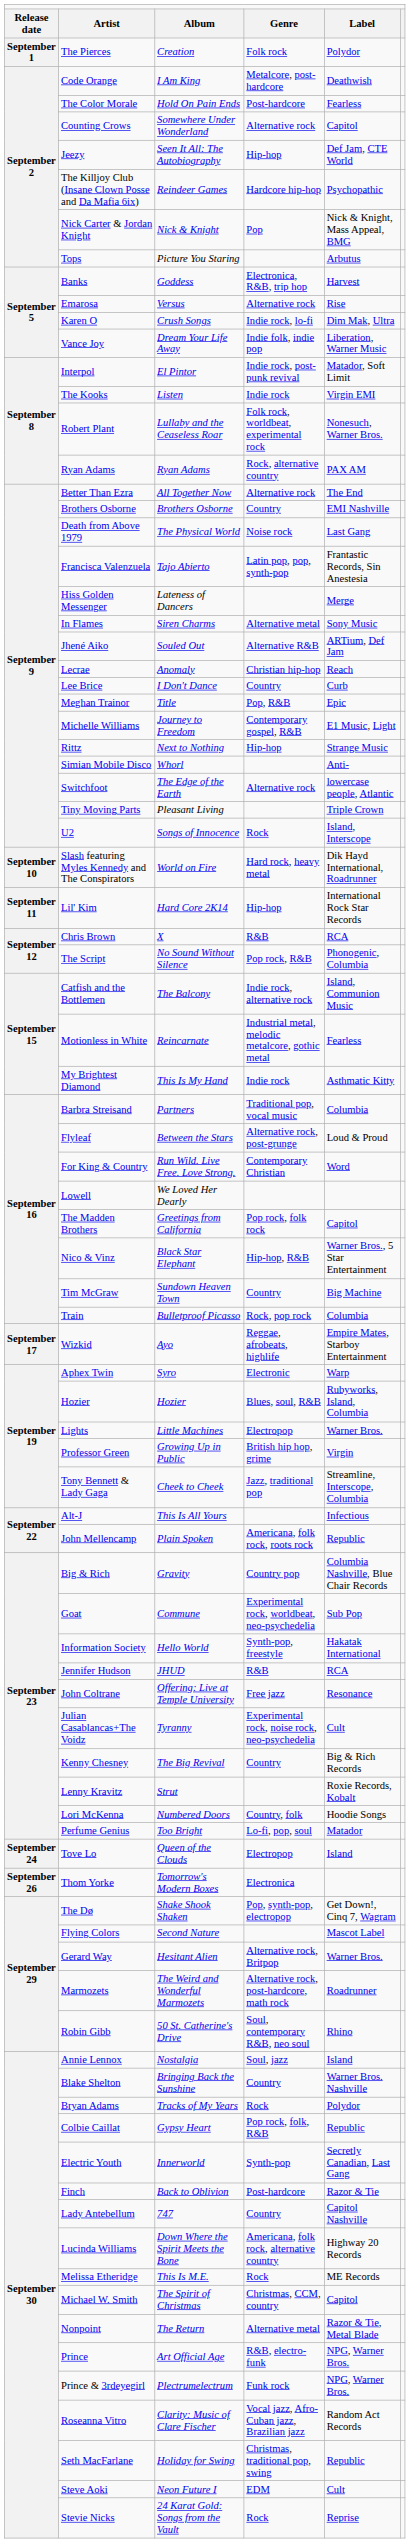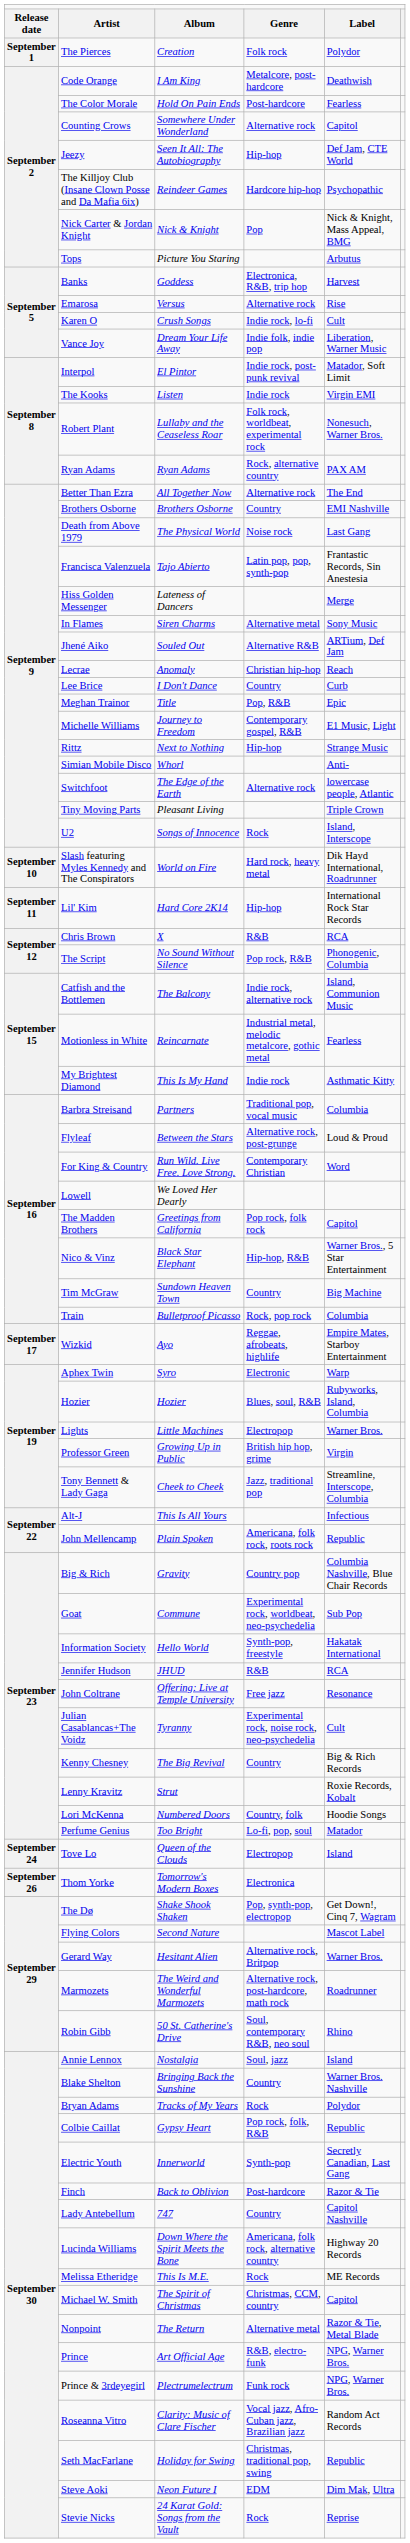 <table class="wikitable plainrowheaders">
 <tr>
 <td colspan="6" style="text-align:center;"></td>
 </tr>
 <tr>
 <th scope="col">Release date</th>
 <th scope="col">Artist</th>
 <th scope="col">Album</th>
 <th scope="col">Genre</th>
 <th scope="col">Label</th>
 <th scope="col"></th>
 </tr>
 <tr>
 <th scope="row" style="text-align:center;">September<br>1</th>
 <td><a href='#'>The Pierces</a></td>
 <td><em><a href='#'>Creation</a></em></td>
 <td><a href='#'>Folk rock</a></td>
 <td><a href='#'>Polydor</a></td>
 <td></td>
 </tr>
 <tr>
 <th scope="row" rowspan="7" style="text-align:center;">September<br>2</th>
 <td><a href='#'>Code Orange</a></td>
 <td><em><a href='#'>I Am King</a></em></td>
 <td><a href='#'>Metalcore</a>, <a href='#'>post-hardcore</a></td>
 <td><a href='#'>Deathwish</a></td>
 <td></td>
 </tr>
 <tr>
 <td><a href='#'>The Color Morale</a></td>
 <td><em><a href='#'>Hold On Pain Ends</a></em></td>
 <td><a href='#'>Post-hardcore</a></td>
 <td><a href='#'>Fearless</a></td>
 <td></td>
 </tr>
 <tr>
 <td><a href='#'>Counting Crows</a></td>
 <td><em><a href='#'>Somewhere Under Wonderland</a></em></td>
 <td><a href='#'>Alternative rock</a></td>
 <td><a href='#'>Capitol</a></td>
 <td></td>
 </tr>
 <tr>
 <td><a href='#'>Jeezy</a></td>
 <td><em><a href='#'>Seen It All: The Autobiography</a></em></td>
 <td><a href='#'>Hip-hop</a></td>
 <td><a href='#'>Def Jam</a>, <a href='#'>CTE World</a></td>
 <td></td>
 </tr>
 <tr>
 <td>The Killjoy Club (<a href='#'>Insane Clown Posse</a> and <a href='#'>Da Mafia 6ix</a>)</td>
 <td><em><a href='#'>Reindeer Games</a></em></td>
 <td><a href='#'>Hardcore hip-hop</a></td>
 <td><a href='#'>Psychopathic</a></td>
 <td></td>
 </tr>
 <tr>
 <td><a href='#'>Nick Carter</a> & <a href='#'>Jordan Knight</a></td>
 <td><em><a href='#'>Nick & Knight</a></em></td>
 <td><a href='#'>Pop</a></td>
 <td>Nick & Knight, Mass Appeal, <a href='#'>BMG</a></td>
 <td></td>
 </tr>
 <tr>
 <td><a href='#'>Tops</a></td>
 <td><em>Picture You Staring</em></td>
 <td></td>
 <td><a href='#'>Arbutus</a></td>
 <td></td>
 </tr>
 <tr>
 <th scope="row" rowspan="4" style="text-align:center;">September<br>5</th>
 <td><a href='#'>Banks</a></td>
 <td><em><a href='#'>Goddess</a></em></td>
 <td><a href='#'>Electronica</a>, <a href='#'>R&B</a>, <a href='#'>trip hop</a></td>
 <td><a href='#'>Harvest</a></td>
 <td></td>
 </tr>
 <tr>
 <td><a href='#'>Emarosa</a></td>
 <td><em><a href='#'>Versus</a></em></td>
 <td><a href='#'>Alternative rock</a></td>
 <td><a href='#'>Rise</a></td>
 <td></td>
 </tr>
 <tr>
 <td><a href='#'>Karen O</a></td>
 <td><em><a href='#'>Crush Songs</a></em></td>
 <td><a href='#'>Indie rock</a>, <a href='#'>lo-fi</a></td>
-<td><a href='#'>Dim Mak</a>, <a href='#'>Ultra</a></td>
+<td><a href='#'>Cult</a></td>
 <td></td>
 </tr>
 <tr>
 <td><a href='#'>Vance Joy</a></td>
 <td><em><a href='#'>Dream Your Life Away</a></em></td>
 <td><a href='#'>Indie folk</a>, <a href='#'>indie pop</a></td>
 <td><a href='#'>Liberation</a>, <a href='#'>Warner Music</a></td>
 <td></td>
 </tr>
 <tr>
 <th scope="row" rowspan="4" style="text-align:center;">September<br>8</th>
 <td><a href='#'>Interpol</a></td>
 <td><em><a href='#'>El Pintor</a></em></td>
 <td><a href='#'>Indie rock</a>, <a href='#'>post-punk revival</a></td>
 <td><a href='#'>Matador</a>, Soft Limit</td>
 <td></td>
 </tr>
 <tr>
 <td><a href='#'>The Kooks</a></td>
 <td><em><a href='#'>Listen</a></em></td>
 <td><a href='#'>Indie rock</a></td>
 <td><a href='#'>Virgin EMI</a></td>
 <td></td>
 </tr>
 <tr>
 <td><a href='#'>Robert Plant</a></td>
 <td><em><a href='#'>Lullaby and the Ceaseless Roar</a></em></td>
 <td><a href='#'>Folk rock</a>, <a href='#'>worldbeat</a>, <a href='#'>experimental rock</a></td>
 <td><a href='#'>Nonesuch</a>, <a href='#'>Warner Bros.</a></td>
 <td></td>
 </tr>
 <tr>
 <td><a href='#'>Ryan Adams</a></td>
 <td><em><a href='#'>Ryan Adams</a></em></td>
 <td><a href='#'>Rock</a>, <a href='#'>alternative country</a></td>
 <td><a href='#'>PAX AM</a></td>
 <td></td>
 </tr>
 <tr>
 <th scope="row" rowspan="16" style="text-align:center;">September<br>9</th>
 <td><a href='#'>Better Than Ezra</a></td>
 <td><em><a href='#'>All Together Now</a></em></td>
 <td><a href='#'>Alternative rock</a></td>
 <td><a href='#'>The End</a></td>
 <td></td>
 </tr>
 <tr>
 <td><a href='#'>Brothers Osborne</a></td>
 <td><em><a href='#'>Brothers Osborne</a></em></td>
 <td><a href='#'>Country</a></td>
 <td><a href='#'>EMI Nashville</a></td>
 <td></td>
 </tr>
 <tr>
 <td><a href='#'>Death from Above 1979</a></td>
 <td><em><a href='#'>The Physical World</a></em></td>
 <td><a href='#'>Noise rock</a></td>
 <td><a href='#'>Last Gang</a></td>
 <td></td>
 </tr>
 <tr>
 <td><a href='#'>Francisca Valenzuela</a></td>
 <td><em><a href='#'>Tajo Abierto</a></em></td>
 <td><a href='#'>Latin pop</a>, <a href='#'>pop</a>, <a href='#'>synth-pop</a></td>
 <td>Frantastic Records, Sin Anestesia</td>
 <td></td>
 </tr>
 <tr>
 <td><a href='#'>Hiss Golden Messenger</a></td>
 <td><em>Lateness of Dancers</em></td>
 <td></td>
 <td><a href='#'>Merge</a></td>
 <td></td>
 </tr>
 <tr>
 <td><a href='#'>In Flames</a></td>
 <td><em><a href='#'>Siren Charms</a></em></td>
 <td><a href='#'>Alternative metal</a></td>
 <td><a href='#'>Sony Music</a></td>
 <td></td>
 </tr>
 <tr>
 <td><a href='#'>Jhené Aiko</a></td>
 <td><em><a href='#'>Souled Out</a></em></td>
 <td><a href='#'>Alternative R&B</a></td>
 <td><a href='#'>ARTium</a>, <a href='#'>Def Jam</a></td>
 <td></td>
 </tr>
 <tr>
 <td><a href='#'>Lecrae</a></td>
 <td><em><a href='#'>Anomaly</a></em></td>
 <td><a href='#'>Christian hip-hop</a></td>
 <td><a href='#'>Reach</a></td>
 <td></td>
 </tr>
 <tr>
 <td><a href='#'>Lee Brice</a></td>
 <td><em><a href='#'>I Don't Dance</a></em></td>
 <td><a href='#'>Country</a></td>
 <td><a href='#'>Curb</a></td>
 <td></td>
 </tr>
 <tr>
 <td><a href='#'>Meghan Trainor</a></td>
 <td><em><a href='#'>Title</a></em></td>
 <td><a href='#'>Pop</a>, <a href='#'>R&B</a></td>
 <td><a href='#'>Epic</a></td>
 <td></td>
 </tr>
 <tr>
 <td><a href='#'>Michelle Williams</a></td>
 <td><em><a href='#'>Journey to Freedom</a></em></td>
 <td><a href='#'>Contemporary gospel</a>, <a href='#'>R&B</a></td>
 <td><a href='#'>E1 Music</a>, <a href='#'>Light</a></td>
 <td></td>
 </tr>
 <tr>
 <td><a href='#'>Rittz</a></td>
 <td><em><a href='#'>Next to Nothing</a></em></td>
 <td><a href='#'>Hip-hop</a></td>
 <td><a href='#'>Strange Music</a></td>
 <td></td>
 </tr>
 <tr>
 <td><a href='#'>Simian Mobile Disco</a></td>
 <td><em><a href='#'>Whorl</a></em></td>
 <td></td>
 <td><a href='#'>Anti-</a></td>
 <td></td>
 </tr>
 <tr>
 <td><a href='#'>Switchfoot</a></td>
 <td><em><a href='#'>The Edge of the Earth</a></em></td>
 <td><a href='#'>Alternative rock</a></td>
 <td><a href='#'>lowercase people</a>, <a href='#'>Atlantic</a></td>
 <td></td>
 </tr>
 <tr>
 <td><a href='#'>Tiny Moving Parts</a></td>
 <td><em>Pleasant Living</em></td>
 <td></td>
 <td><a href='#'>Triple Crown</a></td>
 <td></td>
 </tr>
 <tr>
 <td><a href='#'>U2</a></td>
 <td><em><a href='#'>Songs of Innocence</a></em></td>
 <td><a href='#'>Rock</a></td>
 <td><a href='#'>Island</a>, <a href='#'>Interscope</a></td>
 <td></td>
 </tr>
 <tr>
 <th scope="row" style="text-align:center;">September<br>10</th>
 <td><a href='#'>Slash</a>  featuring <a href='#'>Myles Kennedy</a> and The Conspirators</td>
 <td><em><a href='#'>World on Fire</a></em></td>
 <td><a href='#'>Hard rock</a>, <a href='#'>heavy metal</a></td>
 <td>Dik Hayd International, <a href='#'>Roadrunner</a></td>
 <td></td>
 </tr>
 <tr>
 <th scope="row" style="text-align:center;">September<br>11</th>
 <td><a href='#'>Lil' Kim</a></td>
 <td><em><a href='#'>Hard Core 2K14</a></em></td>
 <td><a href='#'>Hip-hop</a></td>
 <td>International Rock Star Records</td>
 <td></td>
 </tr>
 <tr>
 <th scope="row" rowspan="2" style="text-align:center;">September<br>12</th>
 <td><a href='#'>Chris Brown</a></td>
 <td><em><a href='#'>X</a></em></td>
 <td><a href='#'>R&B</a></td>
 <td><a href='#'>RCA</a></td>
 <td></td>
 </tr>
 <tr>
 <td><a href='#'>The Script</a></td>
 <td><em><a href='#'>No Sound Without Silence</a></em></td>
 <td><a href='#'>Pop rock</a>, <a href='#'>R&B</a></td>
 <td><a href='#'>Phonogenic</a>, <a href='#'>Columbia</a></td>
 <td></td>
 </tr>
 <tr>
 <th scope="row" rowspan="3" style="text-align:center;">September<br>15</th>
 <td><a href='#'>Catfish and the Bottlemen</a></td>
 <td><em><a href='#'>The Balcony</a></em></td>
 <td><a href='#'>Indie rock</a>, <a href='#'>alternative rock</a></td>
 <td><a href='#'>Island</a>, <a href='#'>Communion Music</a></td>
 <td></td>
 </tr>
 <tr>
 <td><a href='#'>Motionless in White</a></td>
 <td><em><a href='#'>Reincarnate</a></em></td>
 <td><a href='#'>Industrial metal</a>, <a href='#'>melodic metalcore</a>, <a href='#'>gothic metal</a></td>
 <td><a href='#'>Fearless</a></td>
 <td></td>
 </tr>
 <tr>
 <td><a href='#'>My Brightest Diamond</a></td>
 <td><em><a href='#'>This Is My Hand</a></em></td>
 <td><a href='#'>Indie rock</a></td>
 <td><a href='#'>Asthmatic Kitty</a></td>
 <td></td>
 </tr>
 <tr>
 <th scope="row" rowspan="8" style="text-align:center;">September<br>16</th>
 <td><a href='#'>Barbra Streisand</a></td>
 <td><em><a href='#'>Partners</a></em></td>
 <td><a href='#'>Traditional pop</a>, <a href='#'>vocal music</a></td>
 <td><a href='#'>Columbia</a></td>
 <td></td>
 </tr>
 <tr>
 <td><a href='#'>Flyleaf</a></td>
 <td><em><a href='#'>Between the Stars</a></em></td>
 <td><a href='#'>Alternative rock</a>, <a href='#'>post-grunge</a></td>
 <td>Loud & Proud</td>
 <td></td>
 </tr>
 <tr>
 <td><a href='#'>For King & Country</a></td>
 <td><em><a href='#'>Run Wild. Live Free. Love Strong.</a></em></td>
 <td><a href='#'>Contemporary Christian</a></td>
 <td><a href='#'>Word</a></td>
 <td></td>
 </tr>
 <tr>
 <td><a href='#'>Lowell</a></td>
 <td><em>We Loved Her Dearly</em></td>
 <td></td>
 <td></td>
 <td></td>
 </tr>
 <tr>
 <td><a href='#'>The Madden Brothers</a></td>
 <td><em><a href='#'>Greetings from California</a></em></td>
 <td><a href='#'>Pop rock</a>, <a href='#'>folk rock</a></td>
 <td><a href='#'>Capitol</a></td>
 <td></td>
 </tr>
 <tr>
 <td><a href='#'>Nico & Vinz</a></td>
 <td><em><a href='#'>Black Star Elephant</a></em></td>
 <td><a href='#'>Hip-hop</a>, <a href='#'>R&B</a></td>
 <td><a href='#'>Warner Bros.</a>, 5 Star Entertainment</td>
 <td></td>
 </tr>
 <tr>
 <td><a href='#'>Tim McGraw</a></td>
 <td><em><a href='#'>Sundown Heaven Town</a></em></td>
 <td><a href='#'>Country</a></td>
 <td><a href='#'>Big Machine</a></td>
 <td></td>
 </tr>
 <tr>
 <td><a href='#'>Train</a></td>
 <td><em><a href='#'>Bulletproof Picasso</a></em></td>
 <td><a href='#'>Rock</a>, <a href='#'>pop rock</a></td>
 <td><a href='#'>Columbia</a></td>
 <td></td>
 </tr>
 <tr>
 <th scope="row" style="text-align:center;">September<br>17</th>
 <td><a href='#'>Wizkid</a></td>
 <td><em><a href='#'>Ayo</a></em></td>
 <td><a href='#'>Reggae</a>, <a href='#'>afrobeats</a>, <a href='#'>highlife</a></td>
 <td><a href='#'>Empire Mates</a>, Starboy Entertainment</td>
 <td></td>
 </tr>
 <tr>
 <th scope="row" rowspan="5" style="text-align:center;">September<br>19</th>
 <td><a href='#'>Aphex Twin</a></td>
 <td><em><a href='#'>Syro</a></em></td>
 <td><a href='#'>Electronic</a></td>
 <td><a href='#'>Warp</a></td>
 <td></td>
 </tr>
 <tr>
 <td><a href='#'>Hozier</a></td>
 <td><em><a href='#'>Hozier</a></em></td>
 <td><a href='#'>Blues</a>, <a href='#'>soul</a>, <a href='#'>R&B</a></td>
 <td><a href='#'>Rubyworks</a>, <a href='#'>Island</a>, <a href='#'>Columbia</a></td>
 <td></td>
 </tr>
 <tr>
 <td><a href='#'>Lights</a></td>
 <td><em><a href='#'>Little Machines</a></em></td>
 <td><a href='#'>Electropop</a></td>
 <td><a href='#'>Warner Bros.</a></td>
 <td></td>
 </tr>
 <tr>
 <td><a href='#'>Professor Green</a></td>
 <td><em><a href='#'>Growing Up in Public</a></em></td>
 <td><a href='#'>British hip hop</a>, <a href='#'>grime</a></td>
 <td><a href='#'>Virgin</a></td>
 <td></td>
 </tr>
 <tr>
 <td><a href='#'>Tony Bennett</a> & <a href='#'>Lady Gaga</a></td>
 <td><em><a href='#'>Cheek to Cheek</a></em></td>
 <td><a href='#'>Jazz</a>, <a href='#'>traditional pop</a></td>
 <td>Streamline, <a href='#'>Interscope</a>, <a href='#'>Columbia</a></td>
 <td></td>
 </tr>
 <tr>
 <th scope="row" rowspan="2" style="text-align:center;">September<br>22</th>
 <td><a href='#'>Alt-J</a></td>
 <td><em><a href='#'>This Is All Yours</a></em></td>
 <td></td>
 <td><a href='#'>Infectious</a></td>
 <td></td>
 </tr>
 <tr>
 <td><a href='#'>John Mellencamp</a></td>
 <td><em><a href='#'>Plain Spoken</a></em></td>
 <td><a href='#'>Americana</a>, <a href='#'>folk rock</a>, <a href='#'>roots rock</a></td>
 <td><a href='#'>Republic</a></td>
 <td></td>
 </tr>
 <tr>
 <th scope="row" rowspan="10" style="text-align:center;">September<br>23</th>
 <td><a href='#'>Big & Rich</a></td>
 <td><em><a href='#'>Gravity</a></em></td>
 <td><a href='#'>Country pop</a></td>
 <td><a href='#'>Columbia Nashville</a>, Blue Chair Records</td>
 <td></td>
 </tr>
 <tr>
 <td><a href='#'>Goat</a></td>
 <td><em><a href='#'>Commune</a></em></td>
 <td><a href='#'>Experimental rock</a>, <a href='#'>worldbeat</a>, <a href='#'>neo-psychedelia</a></td>
 <td><a href='#'>Sub Pop</a></td>
 <td></td>
 </tr>
 <tr>
 <td><a href='#'>Information Society</a></td>
 <td><em><a href='#'>Hello World</a></em></td>
 <td><a href='#'>Synth-pop</a>, <a href='#'>freestyle</a></td>
 <td><a href='#'>Hakatak International</a></td>
 <td></td>
 </tr>
 <tr>
 <td><a href='#'>Jennifer Hudson</a></td>
 <td><em><a href='#'>JHUD</a></em></td>
 <td><a href='#'>R&B</a></td>
 <td><a href='#'>RCA</a></td>
 <td></td>
 </tr>
 <tr>
 <td><a href='#'>John Coltrane</a></td>
 <td><em><a href='#'>Offering: Live at Temple University</a></em></td>
 <td><a href='#'>Free jazz</a></td>
 <td><a href='#'>Resonance</a></td>
 <td></td>
 </tr>
 <tr>
 <td><a href='#'>Julian Casablancas+The Voidz</a></td>
 <td><em><a href='#'>Tyranny</a></em></td>
 <td><a href='#'>Experimental rock</a>, <a href='#'>noise rock</a>, <a href='#'>neo-psychedelia</a></td>
 <td><a href='#'>Cult</a></td>
 <td></td>
 </tr>
 <tr>
 <td><a href='#'>Kenny Chesney</a></td>
 <td><em><a href='#'>The Big Revival</a></em></td>
 <td><a href='#'>Country</a></td>
 <td>Big & Rich Records</td>
 <td></td>
 </tr>
 <tr>
 <td><a href='#'>Lenny Kravitz</a></td>
 <td><em><a href='#'>Strut</a></em></td>
 <td></td>
 <td>Roxie Records, <a href='#'>Kobalt</a></td>
 <td></td>
 </tr>
 <tr>
 <td><a href='#'>Lori McKenna</a></td>
 <td><em><a href='#'>Numbered Doors</a></em></td>
 <td><a href='#'>Country</a>, <a href='#'>folk</a></td>
 <td>Hoodie Songs</td>
 <td></td>
 </tr>
 <tr>
 <td><a href='#'>Perfume Genius</a></td>
 <td><em><a href='#'>Too Bright</a></em></td>
 <td><a href='#'>Lo-fi</a>, <a href='#'>pop</a>, <a href='#'>soul</a></td>
 <td><a href='#'>Matador</a></td>
 <td></td>
 </tr>
 <tr>
 <th scope="row" style="text-align:center;">September<br>24</th>
 <td><a href='#'>Tove Lo</a></td>
 <td><em><a href='#'>Queen of the Clouds</a></em></td>
 <td><a href='#'>Electropop</a></td>
 <td><a href='#'>Island</a></td>
 <td></td>
 </tr>
 <tr>
 <th scope="row" style="text-align:center;">September<br>26</th>
 <td><a href='#'>Thom Yorke</a></td>
 <td><em><a href='#'>Tomorrow's Modern Boxes</a></em></td>
 <td><a href='#'>Electronica</a></td>
 <td></td>
 <td></td>
 </tr>
 <tr>
 <th scope="row" rowspan="5" style="text-align:center;">September<br>29</th>
 <td><a href='#'>The Dø</a></td>
 <td><em><a href='#'>Shake Shook Shaken</a></em></td>
 <td><a href='#'>Pop</a>, <a href='#'>synth-pop</a>, <a href='#'>electropop</a></td>
 <td>Get Down!, Cinq 7, <a href='#'>Wagram</a></td>
 <td></td>
 </tr>
 <tr>
 <td><a href='#'>Flying Colors</a></td>
 <td><em><a href='#'>Second Nature</a></em></td>
 <td></td>
 <td><a href='#'>Mascot Label</a></td>
 <td></td>
 </tr>
 <tr>
 <td><a href='#'>Gerard Way</a></td>
 <td><em><a href='#'>Hesitant Alien</a></em></td>
 <td><a href='#'>Alternative rock</a>, <a href='#'>Britpop</a></td>
 <td><a href='#'>Warner Bros.</a></td>
 <td></td>
 </tr>
 <tr>
 <td><a href='#'>Marmozets</a></td>
 <td><em><a href='#'>The Weird and Wonderful Marmozets</a></em></td>
 <td><a href='#'>Alternative rock</a>, <a href='#'>post-hardcore</a>, <a href='#'>math rock</a></td>
 <td><a href='#'>Roadrunner</a></td>
 <td></td>
 </tr>
 <tr>
 <td><a href='#'>Robin Gibb</a></td>
 <td><em><a href='#'>50 St. Catherine's Drive</a></em></td>
 <td><a href='#'>Soul</a>, <a href='#'>contemporary R&B</a>, <a href='#'>neo soul</a></td>
 <td><a href='#'>Rhino</a></td>
 <td></td>
 </tr>
 <tr>
 <th scope="row" rowspan="17" style="text-align:center;">September<br>30</th>
 <td><a href='#'>Annie Lennox</a></td>
 <td><em><a href='#'>Nostalgia</a></em></td>
 <td><a href='#'>Soul</a>, <a href='#'>jazz</a></td>
 <td><a href='#'>Island</a></td>
 <td></td>
 </tr>
 <tr>
 <td><a href='#'>Blake Shelton</a></td>
 <td><em><a href='#'>Bringing Back the Sunshine</a></em></td>
 <td><a href='#'>Country</a></td>
 <td><a href='#'>Warner Bros. Nashville</a></td>
 <td></td>
 </tr>
 <tr>
 <td><a href='#'>Bryan Adams</a></td>
 <td><em><a href='#'>Tracks of My Years</a></em></td>
 <td><a href='#'>Rock</a></td>
 <td><a href='#'>Polydor</a></td>
 <td></td>
 </tr>
 <tr>
 <td><a href='#'>Colbie Caillat</a></td>
 <td><em><a href='#'>Gypsy Heart</a></em></td>
 <td><a href='#'>Pop rock</a>, <a href='#'>folk</a>, <a href='#'>R&B</a></td>
 <td><a href='#'>Republic</a></td>
 <td></td>
 </tr>
 <tr>
 <td><a href='#'>Electric Youth</a></td>
 <td><em><a href='#'>Innerworld</a></em></td>
 <td><a href='#'>Synth-pop</a></td>
 <td><a href='#'>Secretly Canadian</a>, <a href='#'>Last Gang</a></td>
 <td></td>
 </tr>
 <tr>
 <td><a href='#'>Finch</a></td>
 <td><em><a href='#'>Back to Oblivion</a></em></td>
 <td><a href='#'>Post-hardcore</a></td>
 <td><a href='#'>Razor & Tie</a></td>
 <td></td>
 </tr>
 <tr>
 <td><a href='#'>Lady Antebellum</a></td>
 <td><em><a href='#'>747</a></em></td>
 <td><a href='#'>Country</a></td>
 <td><a href='#'>Capitol Nashville</a></td>
 <td></td>
 </tr>
 <tr>
 <td><a href='#'>Lucinda Williams</a></td>
 <td><em><a href='#'>Down Where the Spirit Meets the Bone</a></em></td>
 <td><a href='#'>Americana</a>, <a href='#'>folk rock</a>, <a href='#'>alternative country</a></td>
 <td>Highway 20 Records</td>
 <td></td>
 </tr>
 <tr>
 <td><a href='#'>Melissa Etheridge</a></td>
 <td><em><a href='#'>This Is M.E.</a></em></td>
 <td><a href='#'>Rock</a></td>
 <td>ME Records</td>
 <td></td>
 </tr>
 <tr>
 <td><a href='#'>Michael W. Smith</a></td>
 <td><em><a href='#'>The Spirit of Christmas</a></em></td>
 <td><a href='#'>Christmas</a>, <a href='#'>CCM</a>, <a href='#'>country</a></td>
 <td><a href='#'>Capitol</a></td>
 <td></td>
 </tr>
 <tr>
 <td><a href='#'>Nonpoint</a></td>
 <td><em><a href='#'>The Return</a></em></td>
 <td><a href='#'>Alternative metal</a></td>
 <td><a href='#'>Razor & Tie</a>, <a href='#'>Metal Blade</a></td>
 <td></td>
 </tr>
 <tr>
 <td><a href='#'>Prince</a></td>
 <td><em><a href='#'>Art Official Age</a></em></td>
 <td><a href='#'>R&B</a>, <a href='#'>electro-funk</a></td>
 <td><a href='#'>NPG</a>, <a href='#'>Warner Bros.</a></td>
 <td></td>
 </tr>
 <tr>
 <td>Prince & <a href='#'>3rdeyegirl</a></td>
 <td><em><a href='#'>Plectrumelectrum</a></em></td>
 <td><a href='#'>Funk rock</a></td>
 <td><a href='#'>NPG</a>, <a href='#'>Warner Bros.</a></td>
 <td></td>
 </tr>
 <tr>
 <td><a href='#'>Roseanna Vitro</a></td>
 <td><em><a href='#'>Clarity: Music of Clare Fischer</a></em></td>
 <td><a href='#'>Vocal jazz</a>, <a href='#'>Afro-Cuban jazz</a>, <a href='#'>Brazilian jazz</a></td>
 <td>Random Act Records</td>
 <td></td>
 </tr>
 <tr>
 <td><a href='#'>Seth MacFarlane</a></td>
 <td><em><a href='#'>Holiday for Swing</a></em></td>
 <td><a href='#'>Christmas</a>, <a href='#'>traditional pop</a>, <a href='#'>swing</a></td>
 <td><a href='#'>Republic</a></td>
 <td></td>
 </tr>
 <tr>
 <td><a href='#'>Steve Aoki</a></td>
 <td><em><a href='#'>Neon Future I</a></em></td>
 <td><a href='#'>EDM</a></td>
-<td><a href='#'>Cult</a></td>
+<td><a href='#'>Dim Mak</a>, <a href='#'>Ultra</a></td>
 <td></td>
 </tr>
 <tr>
 <td><a href='#'>Stevie Nicks</a></td>
 <td><em><a href='#'>24 Karat Gold: Songs from the Vault</a></em></td>
 <td><a href='#'>Rock</a></td>
 <td><a href='#'>Reprise</a></td>
 <td></td>
 </tr>
 </table>
